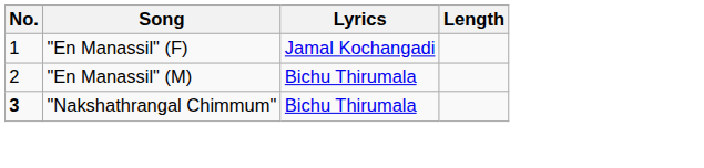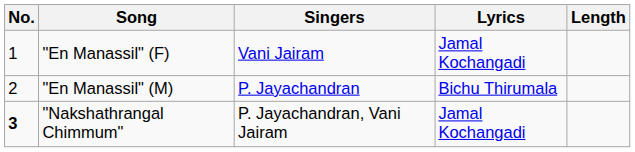 <table class="wikitable">
 <tr>
 <th>No.</th>
 <th>Song</th>
+<th>Singers</th>
 <th>Lyrics</th>
 <th>Length</th>
 </tr>
 <tr>
 <td>1</td>
 <td>"En Manassil" (F)</td>
+<td><a href='#'>Vani Jairam</a></td>
 <td><a href='#'>Jamal Kochangadi</a></td>
 <td></td>
 </tr>
 <tr>
 <td>2</td>
 <td>"En Manassil" (M)</td>
+<td><a href='#'>P. Jayachandran</a></td>
 <td><a href='#'>Bichu Thirumala</a></td>
 <td></td>
 </tr>
 <tr>
 <td><strong>3</strong></td>
 <td>"Nakshathrangal Chimmum"</td>
-<td><a href='#'>Bichu Thirumala</a></td>
+<td>P. Jayachandran, Vani Jairam</td>
+<td><a href='#'>Jamal Kochangadi</a></td>
 <td></td>
 </tr>
 </table>
